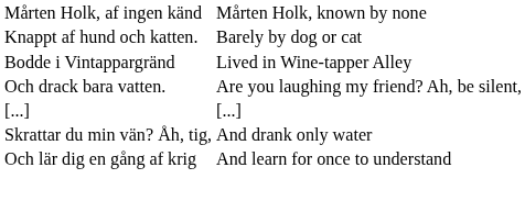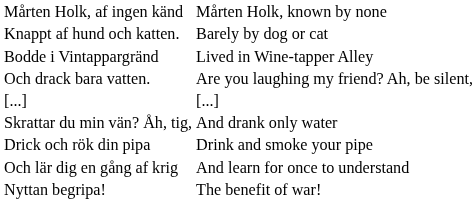 <table>
 <tr>
 <td>Mårten Holk, af ingen känd</td>
 <td>Mårten Holk, known by none</td>
 </tr>
 <tr>
 <td>Knappt af hund och katten.</td>
 <td>Barely by dog or cat</td>
 </tr>
 <tr>
 <td>Bodde i Vintappargränd</td>
 <td>Lived in Wine-tapper Alley</td>
 </tr>
 <tr>
 <td>Och drack bara vatten.</td>
 <td>Are you laughing my friend? Ah, be silent,</td>
 </tr>
 <tr>
 <td>[...]</td>
 <td>[...]</td>
 </tr>
 <tr>
 <td>Skrattar du min vän? Åh, tig,</td>
 <td>And drank only water</td>
 </tr>
 <tr>
+<td>Drick och rök din pipa</td>
+<td>Drink and smoke your pipe</td>
+</tr>
+<tr>
 <td>Och lär dig en gång af krig</td>
 <td>And learn for once to understand</td>
 </tr>
+<tr>
+<td>Nyttan begripa!</td>
+<td>The benefit of war!</td>
+</tr>
 </table>
